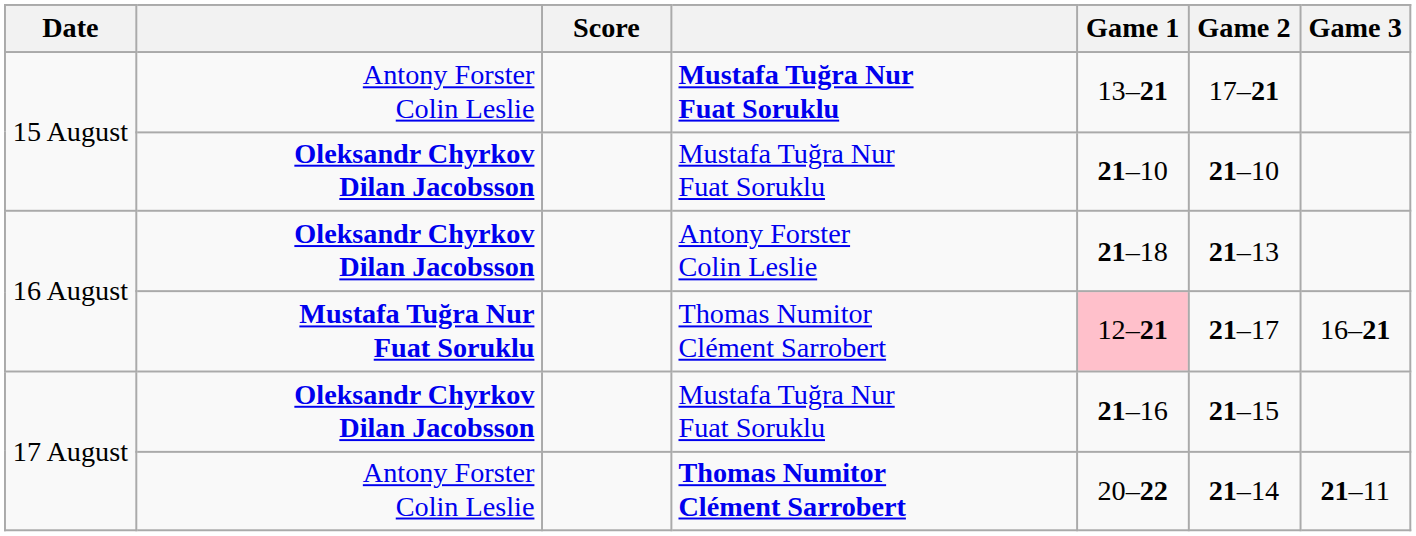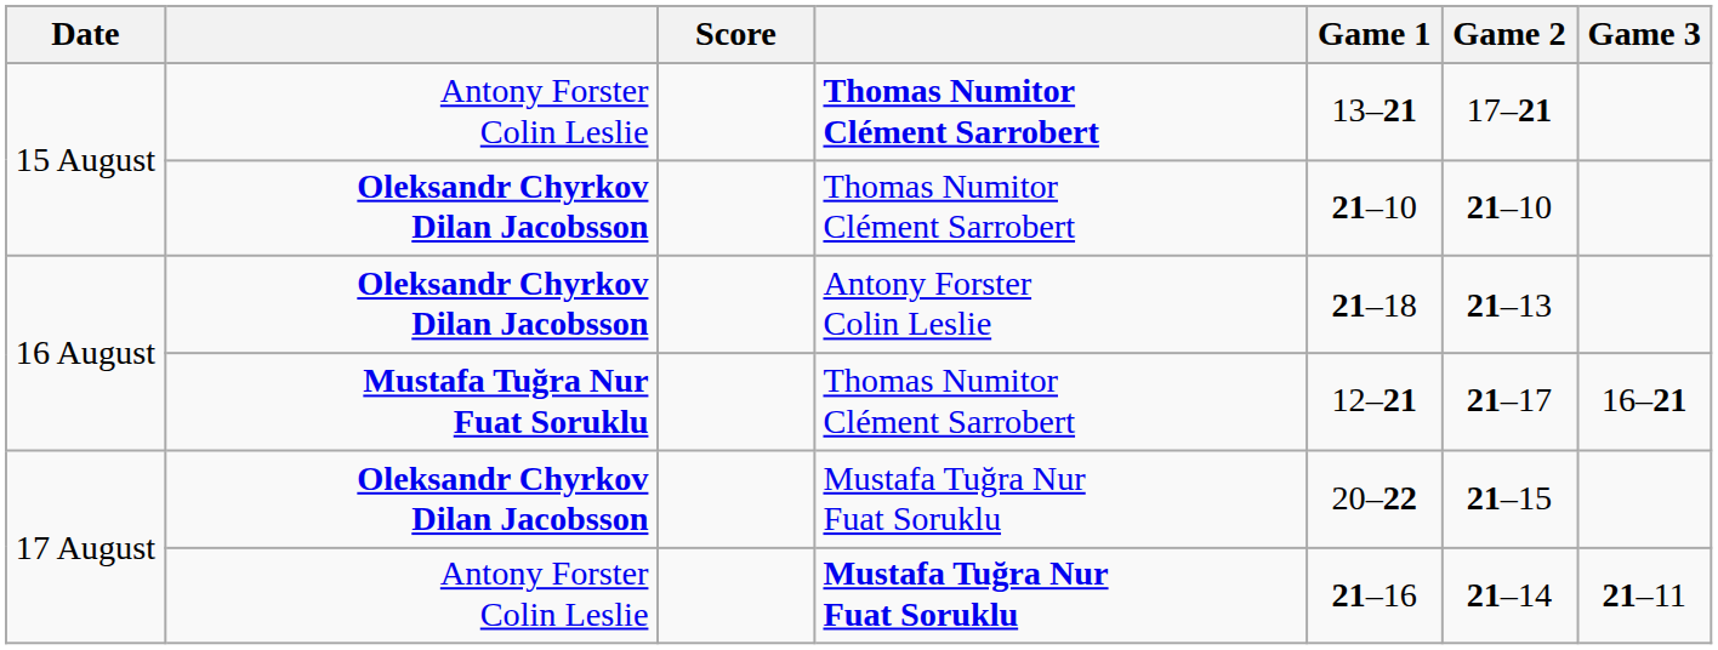 <table class="wikitable" style="text-align: center; font-size:90% ">
 <tr>
 <th width="60">Date</th>
 <th align="right" width="200"></th>
 <th width="60">Score</th>
 <th align="left" width="200"></th>
 <th width="50">Game 1</th>
 <th width="50">Game 2</th>
 <th width="50">Game 3</th>
 </tr>
 <tr>
 <td rowspan="2">15 August</td>
 <td align="right"><a href='#'>Antony Forster</a> <br><a href='#'>Colin Leslie</a> </td>
 <td align="center"></td>
-<td align="left"><strong> <a href='#'>Mustafa Tuğra Nur</a><br> <a href='#'>Fuat Soruklu</a></strong></td>
+<td align="left"><strong> <a href='#'>Thomas Numitor</a><br> <a href='#'>Clément Sarrobert</a></strong></td>
 <td>13–<strong>21</strong></td>
 <td>17–<strong>21</strong></td>
 <td></td>
 </tr>
 <tr>
 <td align="right"><strong><a href='#'>Oleksandr Chyrkov</a> <br><a href='#'>Dilan Jacobsson</a> </strong></td>
 <td align="center"></td>
-<td align="left"> <a href='#'>Mustafa Tuğra Nur</a><br> <a href='#'>Fuat Soruklu</a></td>
+<td align="left"> <a href='#'>Thomas Numitor</a><br> <a href='#'>Clément Sarrobert</a></td>
 <td><strong>21</strong>–10</td>
 <td><strong>21</strong>–10</td>
 <td></td>
 </tr>
 <tr>
 <td rowspan="2">16 August</td>
 <td align="right"><strong><a href='#'>Oleksandr Chyrkov</a> <br><a href='#'>Dilan Jacobsson</a> </strong></td>
 <td align="center"></td>
 <td align="left"> <a href='#'>Antony Forster</a><br> <a href='#'>Colin Leslie</a></td>
 <td><strong>21</strong>–18</td>
 <td><strong>21</strong>–13</td>
 <td></td>
 </tr>
 <tr>
 <td align="right"><strong><a href='#'>Mustafa Tuğra Nur</a> <br><a href='#'>Fuat Soruklu</a> </strong></td>
 <td align="center"></td>
 <td align="left"> <a href='#'>Thomas Numitor</a><br> <a href='#'>Clément Sarrobert</a></td>
-<td style="background: pink;">12–<strong>21</strong></td>
+<td>12–<strong>21</strong></td>
 <td><strong>21</strong>–17</td>
 <td>16–<strong>21</strong></td>
 </tr>
 <tr>
 <td rowspan="2">17 August</td>
 <td align="right"><strong><a href='#'>Oleksandr Chyrkov</a> <br><a href='#'>Dilan Jacobsson</a> </strong></td>
 <td align="center"></td>
 <td align="left"> <a href='#'>Mustafa Tuğra Nur</a><br> <a href='#'>Fuat Soruklu</a></td>
-<td><strong>21</strong>–16</td>
+<td>20–<strong>22</strong></td>
 <td><strong>21</strong>–15</td>
 <td></td>
 </tr>
 <tr>
 <td align="right"><a href='#'>Antony Forster</a> <br><a href='#'>Colin Leslie</a> </td>
 <td align="center"></td>
-<td align="left"><strong> <a href='#'>Thomas Numitor</a><br> <a href='#'>Clément Sarrobert</a></strong></td>
-<td>20–<strong>22</strong></td>
+<td align="left"><strong> <a href='#'>Mustafa Tuğra Nur</a><br> <a href='#'>Fuat Soruklu</a></strong></td>
+<td><strong>21</strong>–16</td>
 <td><strong>21</strong>–14</td>
 <td><strong>21</strong>–11</td>
 </tr>
 </table>
